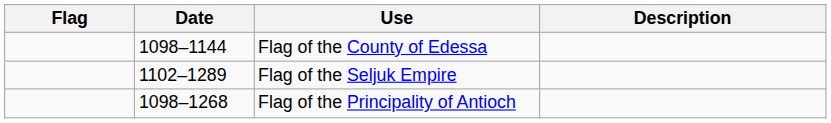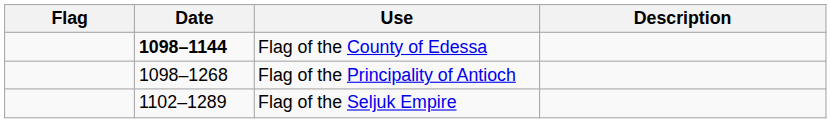 <table class="wikitable">
 <tr>
 <th style="width:110px;">Flag</th>
 <th style="width:100px;">Date</th>
 <th style="width:250px;">Use</th>
 <th style="width:250px;">Description</th>
 </tr>
 <tr>
 <td></td>
-<td>1098–1144</td>
+<td><strong>1098–1144</strong></td>
 <td>Flag of the <a href='#'>County of Edessa</a></td>
+<td></td>
+</tr>
+<tr>
+<td></td>
+<td>1098–1268</td>
+<td>Flag of the <a href='#'>Principality of Antioch</a></td>
 <td></td>
 </tr>
 <tr>
 <td></td>
 <td>1102–1289</td>
 <td>Flag of the <a href='#'>Seljuk Empire</a></td>
 <td></td>
 </tr>
-<tr>
-<td></td>
-<td>1098–1268</td>
-<td>Flag of the <a href='#'>Principality of Antioch</a></td>
-<td></td>
-</tr>
 </table>
